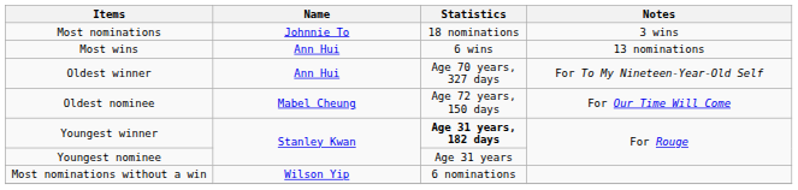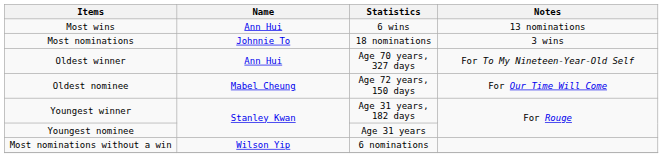 <table class="wikitable" style="text-align: center; width:75%">
 <tr>
 <th width=175><strong>Items</strong></th>
 <th width=175><strong>Name</strong></th>
 <th width=80><strong>Statistics</strong></th>
 <th width=225><strong>Notes</strong></th>
 </tr>
 <tr>
+<td>Most wins</td>
+<td><a href='#'>Ann Hui</a></td>
+<td>6 wins</td>
+<td>13 nominations</td>
+</tr>
+<tr>
 <td>Most nominations</td>
 <td><a href='#'>Johnnie To</a></td>
 <td>18 nominations</td>
 <td>3 wins</td>
-</tr>
-<tr>
-<td>Most wins</td>
-<td><a href='#'>Ann Hui</a></td>
-<td>6 wins</td>
-<td>13 nominations</td>
 </tr>
 <tr>
 <td>Oldest winner</td>
 <td><a href='#'>Ann Hui</a></td>
 <td>Age 70 years, 327 days</td>
 <td>For <em>To My Nineteen-Year-Old Self</em></td>
 </tr>
 <tr>
 <td>Oldest nominee</td>
 <td><a href='#'>Mabel Cheung</a></td>
 <td>Age 72 years, 150 days</td>
 <td>For <em><a href='#'>Our Time Will Come</a></em></td>
 </tr>
 <tr>
 <td>Youngest winner</td>
 <td rowspan="2"><a href='#'>Stanley Kwan</a></td>
-<td><strong>Age 31 years, 182 days</strong></td>
+<td>Age 31 years, 182 days</td>
 <td rowspan="2">For <em><a href='#'>Rouge</a></em></td>
 </tr>
 <tr>
 <td>Youngest nominee</td>
 <td>Age 31 years</td>
 </tr>
 <tr>
 <td>Most nominations without a win</td>
 <td><a href='#'>Wilson Yip</a></td>
 <td>6 nominations</td>
 <td></td>
 </tr>
 <tr>
 </tr>
 </table>
